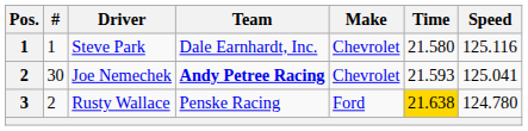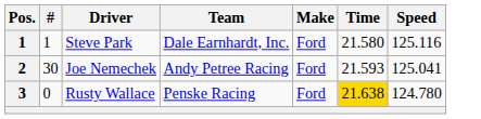 <table class="wikitable" style="font-size:95%">
 <tr>
 <th>Pos.</th>
 <th>#</th>
 <th>Driver</th>
 <th>Team</th>
 <th>Make</th>
 <th>Time</th>
 <th>Speed</th>
 </tr>
 <tr>
 <th>1</th>
 <td>1</td>
 <td><a href='#'>Steve Park</a></td>
 <td><a href='#'>Dale Earnhardt, Inc.</a></td>
-<td><a href='#'>Chevrolet</a></td>
+<td><a href='#'>Ford</a></td>
 <td>21.580</td>
 <td>125.116</td>
 </tr>
 <tr>
 <th>2</th>
 <td>30</td>
 <td><a href='#'>Joe Nemechek</a></td>
-<td><strong><a href='#'>Andy Petree Racing</a></strong></td>
-<td><a href='#'>Chevrolet</a></td>
+<td><a href='#'>Andy Petree Racing</a></td>
+<td><a href='#'>Ford</a></td>
 <td>21.593</td>
 <td>125.041</td>
 </tr>
 <tr>
 <th>3</th>
-<td>2</td>
+<td>0</td>
 <td><a href='#'>Rusty Wallace</a></td>
 <td><a href='#'>Penske Racing</a></td>
 <td><a href='#'>Ford</a></td>
 <td style="background: gold;">21.638</td>
 <td>124.780</td>
 </tr>
 <tr>
 <th colspan="7"></th>
 </tr>
 </table>
